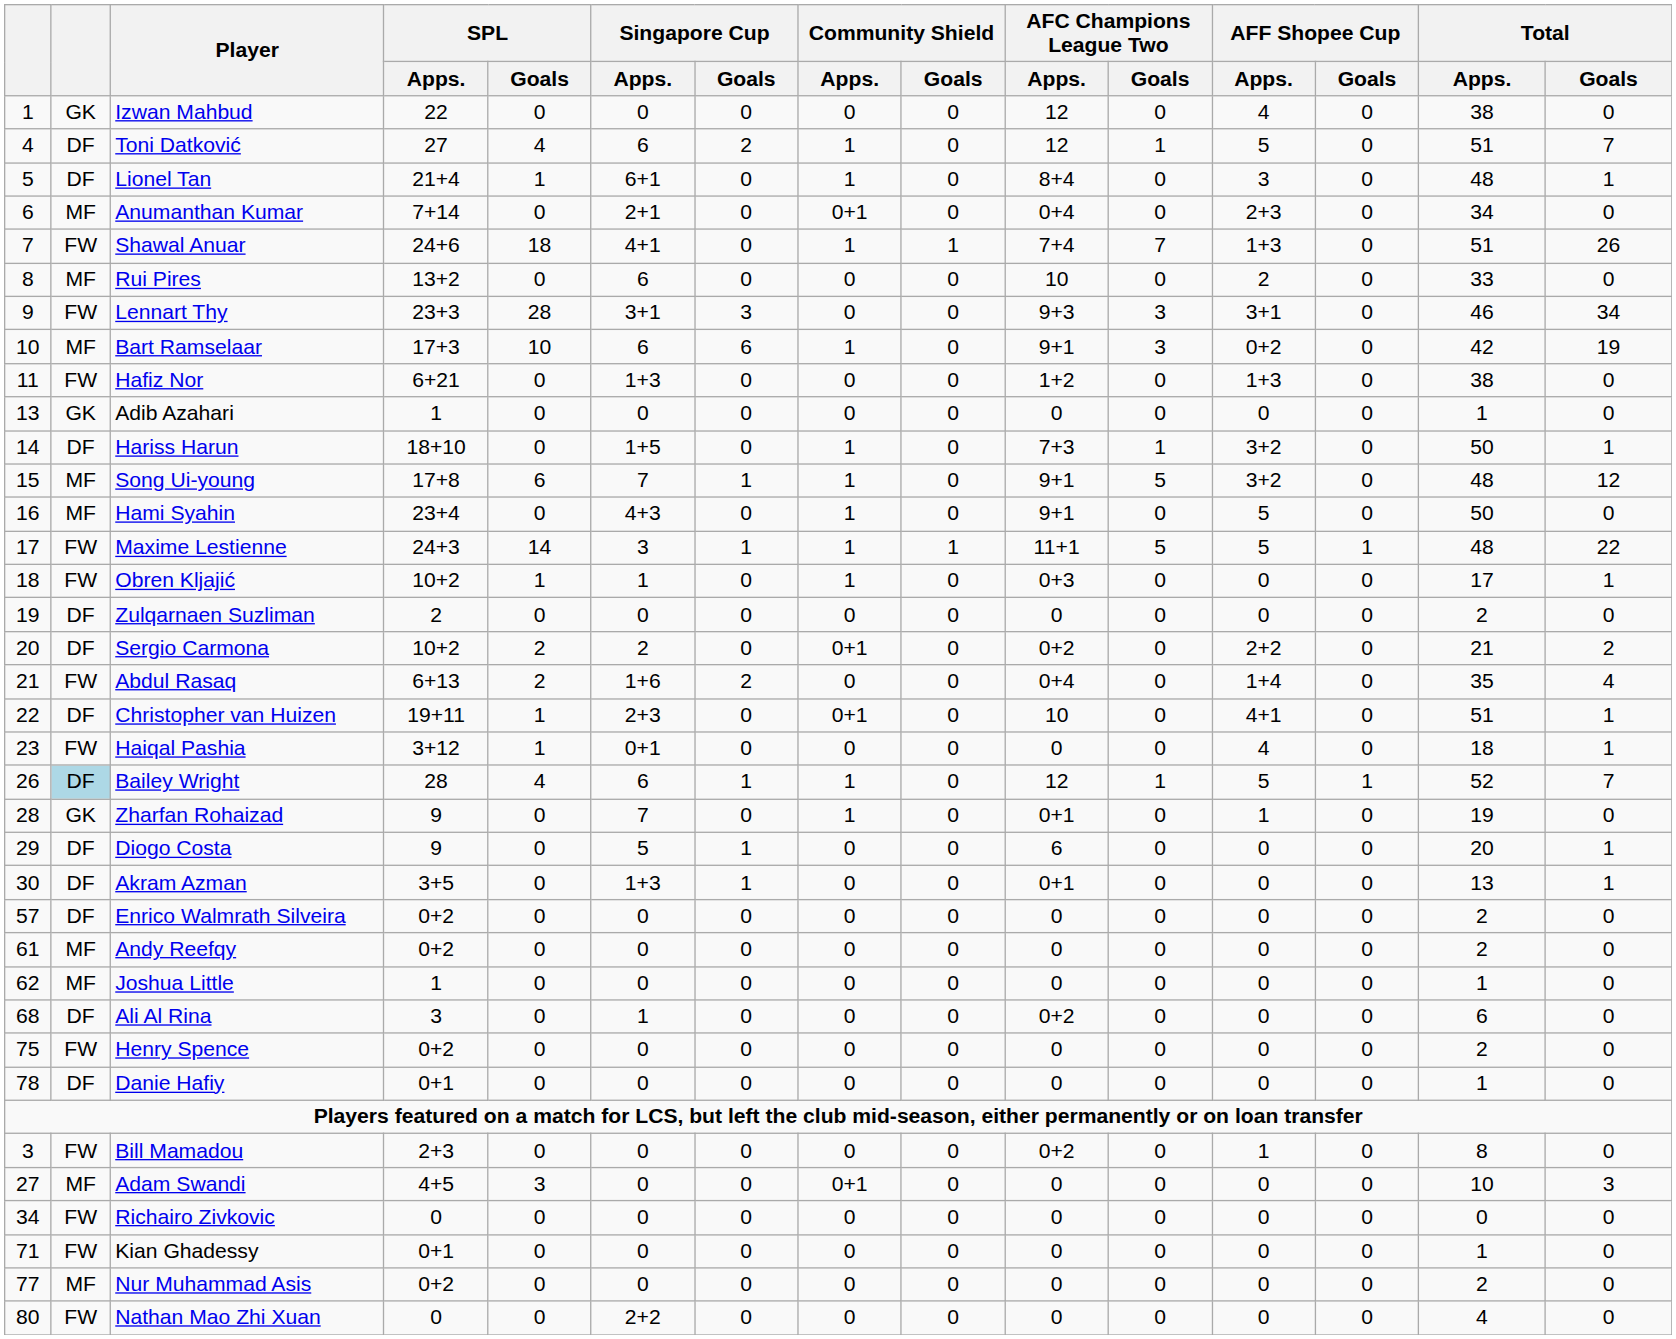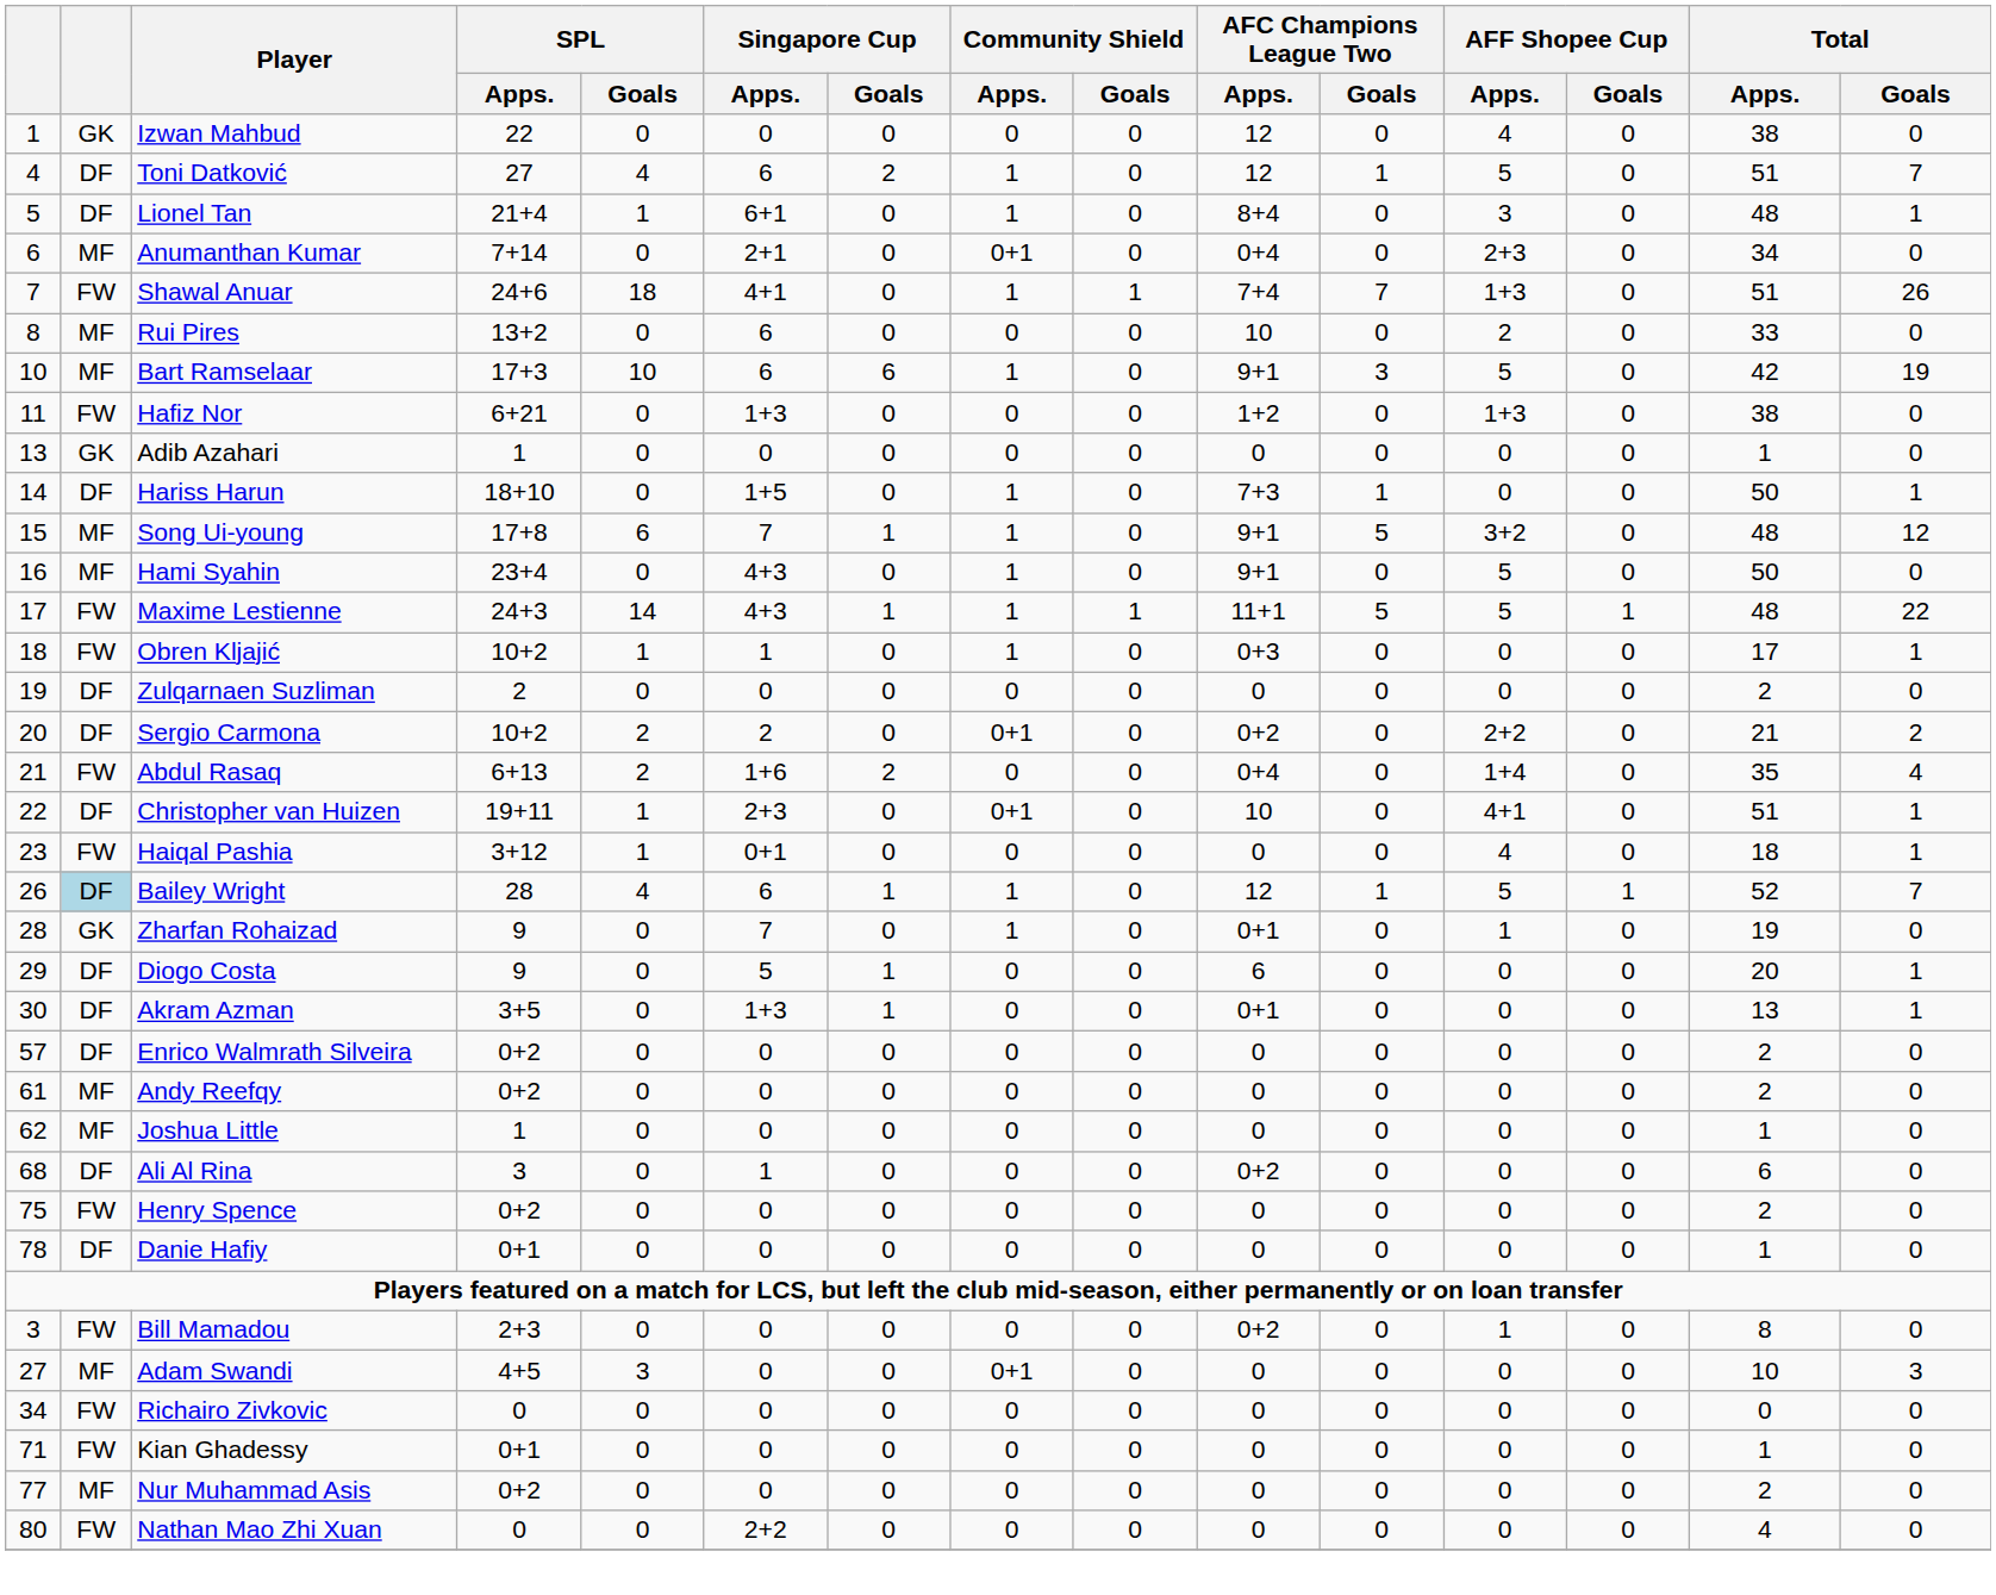 <table class="wikitable" style="text-align:center; font-size:100%; width:100%;">
 <tr>
 <th rowspan=2></th>
 <th rowspan=2></th>
 <th rowspan=2 width="200">Player</th>
 <th colspan=2 width="105">SPL</th>
 <th colspan=2 width="105">Singapore Cup</th>
 <th colspan=2 width="105">Community Shield</th>
 <th colspan=2 width="105">AFC Champions League Two </th>
 <th colspan=2 width="105">AFF  Shopee Cup</th>
 <th colspan=2 width="130">Total</th>
 </tr>
 <tr>
 <th>Apps.</th>
 <th> Goals</th>
 <th>Apps.</th>
 <th> Goals</th>
 <th>Apps.</th>
 <th> Goals</th>
 <th>Apps.</th>
 <th> Goals</th>
 <th>Apps.</th>
 <th> Goals</th>
 <th>Apps.</th>
 <th> Goals</th>
 </tr>
 <tr>
 <td>1</td>
 <td>GK</td>
 <td align="left"> <a href='#'>Izwan Mahbud</a></td>
 <td>22</td>
 <td>0</td>
 <td>0</td>
 <td>0</td>
 <td>0</td>
 <td>0</td>
 <td>12</td>
 <td>0</td>
 <td>4</td>
 <td>0</td>
 <td>38</td>
 <td>0</td>
 </tr>
 <tr>
 <td>4</td>
 <td>DF</td>
 <td align="left"> <a href='#'>Toni Datković</a></td>
 <td>27</td>
 <td>4</td>
 <td>6</td>
 <td>2</td>
 <td>1</td>
 <td>0</td>
 <td>12</td>
 <td>1</td>
 <td>5</td>
 <td>0</td>
 <td>51</td>
 <td>7</td>
 </tr>
 <tr>
 <td>5</td>
 <td>DF</td>
 <td align="left"> <a href='#'>Lionel Tan</a></td>
 <td>21+4</td>
 <td>1</td>
 <td>6+1</td>
 <td>0</td>
 <td>1</td>
 <td>0</td>
 <td>8+4</td>
 <td>0</td>
 <td>3</td>
 <td>0</td>
 <td>48</td>
 <td>1</td>
 </tr>
 <tr>
 <td>6</td>
 <td>MF</td>
 <td align="left"> <a href='#'>Anumanthan Kumar</a></td>
 <td>7+14</td>
 <td>0</td>
 <td>2+1</td>
 <td>0</td>
 <td>0+1</td>
 <td>0</td>
 <td>0+4</td>
 <td>0</td>
 <td>2+3</td>
 <td>0</td>
 <td>34</td>
 <td>0</td>
 </tr>
 <tr>
 <td>7</td>
 <td>FW</td>
 <td align="left"> <a href='#'>Shawal Anuar</a></td>
 <td>24+6</td>
 <td>18</td>
 <td>4+1</td>
 <td>0</td>
 <td>1</td>
 <td>1</td>
 <td>7+4</td>
 <td>7</td>
 <td>1+3</td>
 <td>0</td>
 <td>51</td>
 <td>26</td>
 </tr>
 <tr>
 <td>8</td>
 <td>MF</td>
 <td align="left"> <a href='#'>Rui Pires</a></td>
 <td>13+2</td>
 <td>0</td>
 <td>6</td>
 <td>0</td>
 <td>0</td>
 <td>0</td>
 <td>10</td>
 <td>0</td>
 <td>2</td>
 <td>0</td>
 <td>33</td>
 <td>0</td>
 </tr>
 <tr>
-<td>9</td>
-<td>FW</td>
-<td align="left"> <a href='#'>Lennart Thy</a></td>
-<td>23+3</td>
-<td>28</td>
-<td>3+1</td>
-<td>3</td>
-<td>0</td>
-<td>0</td>
-<td>9+3</td>
-<td>3</td>
-<td>3+1</td>
-<td>0</td>
-<td>46</td>
-<td>34</td>
-</tr>
-<tr>
 <td>10</td>
 <td>MF</td>
 <td align="left"> <a href='#'>Bart Ramselaar</a></td>
 <td>17+3</td>
 <td>10</td>
 <td>6</td>
 <td>6</td>
 <td>1</td>
 <td>0</td>
 <td>9+1</td>
 <td>3</td>
-<td>0+2</td>
+<td>5</td>
 <td>0</td>
 <td>42</td>
 <td>19</td>
 </tr>
 <tr>
 <td>11</td>
 <td>FW</td>
 <td align="left"> <a href='#'>Hafiz Nor</a></td>
 <td>6+21</td>
 <td>0</td>
 <td>1+3</td>
 <td>0</td>
 <td>0</td>
 <td>0</td>
 <td>1+2</td>
 <td>0</td>
 <td>1+3</td>
 <td>0</td>
 <td>38</td>
 <td>0</td>
 </tr>
 <tr>
 <td>13</td>
 <td>GK</td>
 <td align="left"> Adib Azahari</td>
 <td>1</td>
 <td>0</td>
 <td>0</td>
 <td>0</td>
 <td>0</td>
 <td>0</td>
 <td>0</td>
 <td>0</td>
 <td>0</td>
 <td>0</td>
 <td>1</td>
 <td>0</td>
 </tr>
 <tr>
 <td>14</td>
 <td>DF</td>
 <td align="left"> <a href='#'>Hariss Harun</a></td>
 <td>18+10</td>
 <td>0</td>
 <td>1+5</td>
 <td>0</td>
 <td>1</td>
 <td>0</td>
 <td>7+3</td>
 <td>1</td>
-<td>3+2</td>
+<td>0</td>
 <td>0</td>
 <td>50</td>
 <td>1</td>
 </tr>
 <tr>
 <td>15</td>
 <td>MF</td>
 <td align="left"> <a href='#'>Song Ui-young</a></td>
 <td>17+8</td>
 <td>6</td>
 <td>7</td>
 <td>1</td>
 <td>1</td>
 <td>0</td>
 <td>9+1</td>
 <td>5</td>
 <td>3+2</td>
 <td>0</td>
 <td>48</td>
 <td>12</td>
 </tr>
 <tr>
 <td>16</td>
 <td>MF</td>
 <td align="left"> <a href='#'>Hami Syahin</a></td>
 <td>23+4</td>
 <td>0</td>
 <td>4+3</td>
 <td>0</td>
 <td>1</td>
 <td>0</td>
 <td>9+1</td>
 <td>0</td>
 <td>5</td>
 <td>0</td>
 <td>50</td>
 <td>0</td>
 </tr>
 <tr>
 <td>17</td>
 <td>FW</td>
 <td align="left"> <a href='#'>Maxime Lestienne</a></td>
 <td>24+3</td>
 <td>14</td>
-<td>3</td>
+<td>4+3</td>
 <td>1</td>
 <td>1</td>
 <td>1</td>
 <td>11+1</td>
 <td>5</td>
 <td>5</td>
 <td>1</td>
 <td>48</td>
 <td>22</td>
 </tr>
 <tr>
 <td>18</td>
 <td>FW</td>
 <td align="left">  <a href='#'>Obren Kljajić</a></td>
 <td>10+2</td>
 <td>1</td>
 <td>1</td>
 <td>0</td>
 <td>1</td>
 <td>0</td>
 <td>0+3</td>
 <td>0</td>
 <td>0</td>
 <td>0</td>
 <td>17</td>
 <td>1</td>
 </tr>
 <tr>
 <td>19</td>
 <td>DF</td>
 <td align="left"> <a href='#'>Zulqarnaen Suzliman</a></td>
 <td>2</td>
 <td>0</td>
 <td>0</td>
 <td>0</td>
 <td>0</td>
 <td>0</td>
 <td>0</td>
 <td>0</td>
 <td>0</td>
 <td>0</td>
 <td>2</td>
 <td>0</td>
 </tr>
 <tr>
 <td>20</td>
 <td>DF</td>
 <td align="left"> <a href='#'>Sergio Carmona</a></td>
 <td>10+2</td>
 <td>2</td>
 <td>2</td>
 <td>0</td>
 <td>0+1</td>
 <td>0</td>
 <td>0+2</td>
 <td>0</td>
 <td>2+2</td>
 <td>0</td>
 <td>21</td>
 <td>2</td>
 </tr>
 <tr>
 <td>21</td>
 <td>FW</td>
 <td align="left">  <a href='#'>Abdul Rasaq</a></td>
 <td>6+13</td>
 <td>2</td>
 <td>1+6</td>
 <td>2</td>
 <td>0</td>
 <td>0</td>
 <td>0+4</td>
 <td>0</td>
 <td>1+4</td>
 <td>0</td>
 <td>35</td>
 <td>4</td>
 </tr>
 <tr>
 <td>22</td>
 <td>DF</td>
 <td align="left"> <a href='#'>Christopher van Huizen</a></td>
 <td>19+11</td>
 <td>1</td>
 <td>2+3</td>
 <td>0</td>
 <td>0+1</td>
 <td>0</td>
 <td>10</td>
 <td>0</td>
 <td>4+1</td>
 <td>0</td>
 <td>51</td>
 <td>1</td>
 </tr>
 <tr>
 <td>23</td>
 <td>FW</td>
 <td align="left"> <a href='#'>Haiqal Pashia</a></td>
 <td>3+12</td>
 <td>1</td>
 <td>0+1</td>
 <td>0</td>
 <td>0</td>
 <td>0</td>
 <td>0</td>
 <td>0</td>
 <td>4</td>
 <td>0</td>
 <td>18</td>
 <td>1</td>
 </tr>
 <tr>
 <td>26</td>
 <td style="background: lightblue;">DF</td>
 <td align="left"> <a href='#'>Bailey Wright</a></td>
 <td>28</td>
 <td>4</td>
 <td>6</td>
 <td>1</td>
 <td>1</td>
 <td>0</td>
 <td>12</td>
 <td>1</td>
 <td>5</td>
 <td>1</td>
 <td>52</td>
 <td>7</td>
 </tr>
 <tr>
 <td>28</td>
 <td>GK</td>
 <td align="left"> <a href='#'>Zharfan Rohaizad</a></td>
 <td>9</td>
 <td>0</td>
 <td>7</td>
 <td>0</td>
 <td>1</td>
 <td>0</td>
 <td>0+1</td>
 <td>0</td>
 <td>1</td>
 <td>0</td>
 <td>19</td>
 <td>0</td>
 </tr>
 <tr>
 <td>29</td>
 <td>DF</td>
 <td align="left"> <a href='#'>Diogo Costa</a></td>
 <td>9</td>
 <td>0</td>
 <td>5</td>
 <td>1</td>
 <td>0</td>
 <td>0</td>
 <td>6</td>
 <td>0</td>
 <td>0</td>
 <td>0</td>
 <td>20</td>
 <td>1</td>
 </tr>
 <tr>
 <td>30</td>
 <td>DF</td>
 <td align="left"> <a href='#'>Akram Azman</a></td>
 <td>3+5</td>
 <td>0</td>
 <td>1+3</td>
 <td>1</td>
 <td>0</td>
 <td>0</td>
 <td>0+1</td>
 <td>0</td>
 <td>0</td>
 <td>0</td>
 <td>13</td>
 <td>1</td>
 </tr>
 <tr>
 <td>57</td>
 <td>DF</td>
 <td align="left"> <a href='#'>Enrico Walmrath Silveira</a></td>
 <td>0+2</td>
 <td>0</td>
 <td>0</td>
 <td>0</td>
 <td>0</td>
 <td>0</td>
 <td>0</td>
 <td>0</td>
 <td>0</td>
 <td>0</td>
 <td>2</td>
 <td>0</td>
 </tr>
 <tr>
 <td>61</td>
 <td>MF</td>
 <td align="left"> <a href='#'>Andy Reefqy</a></td>
 <td>0+2</td>
 <td>0</td>
 <td>0</td>
 <td>0</td>
 <td>0</td>
 <td>0</td>
 <td>0</td>
 <td>0</td>
 <td>0</td>
 <td>0</td>
 <td>2</td>
 <td>0</td>
 </tr>
 <tr>
 <td>62</td>
 <td>MF</td>
 <td align="left"> <a href='#'>Joshua Little</a></td>
 <td>1</td>
 <td>0</td>
 <td>0</td>
 <td>0</td>
 <td>0</td>
 <td>0</td>
 <td>0</td>
 <td>0</td>
 <td>0</td>
 <td>0</td>
 <td>1</td>
 <td>0</td>
 </tr>
 <tr>
 <td>68</td>
 <td>DF</td>
 <td align="left"> <a href='#'>Ali Al Rina</a></td>
 <td>3</td>
 <td>0</td>
 <td>1</td>
 <td>0</td>
 <td>0</td>
 <td>0</td>
 <td>0+2</td>
 <td>0</td>
 <td>0</td>
 <td>0</td>
 <td>6</td>
 <td>0</td>
 </tr>
 <tr>
 <td>75</td>
 <td>FW</td>
 <td align="left"> <a href='#'>Henry Spence</a></td>
 <td>0+2</td>
 <td>0</td>
 <td>0</td>
 <td>0</td>
 <td>0</td>
 <td>0</td>
 <td>0</td>
 <td>0</td>
 <td>0</td>
 <td>0</td>
 <td>2</td>
 <td>0</td>
 </tr>
 <tr>
 <td>78</td>
 <td>DF</td>
 <td align="left"> <a href='#'>Danie Hafiy</a></td>
 <td>0+1</td>
 <td>0</td>
 <td>0</td>
 <td>0</td>
 <td>0</td>
 <td>0</td>
 <td>0</td>
 <td>0</td>
 <td>0</td>
 <td>0</td>
 <td>1</td>
 <td>0</td>
 </tr>
 <tr>
 <td colspan="15"><strong>Players featured on a match for LCS, but left the club mid-season, either permanently or on loan transfer</strong></td>
 </tr>
 <tr>
 <td>3</td>
 <td>FW</td>
 <td align="left"> <a href='#'>Bill Mamadou</a></td>
 <td>2+3</td>
 <td>0</td>
 <td>0</td>
 <td>0</td>
 <td>0</td>
 <td>0</td>
 <td>0+2</td>
 <td>0</td>
 <td>1</td>
 <td>0</td>
 <td>8</td>
 <td>0</td>
 </tr>
 <tr>
 <td>27</td>
 <td>MF</td>
 <td align="left"> <a href='#'>Adam Swandi</a></td>
 <td>4+5</td>
 <td>3</td>
 <td>0</td>
 <td>0</td>
 <td>0+1</td>
 <td>0</td>
 <td>0</td>
 <td>0</td>
 <td>0</td>
 <td>0</td>
 <td>10</td>
 <td>3</td>
 </tr>
 <tr>
 <td>34</td>
 <td>FW</td>
 <td align="left"> <a href='#'>Richairo Zivkovic</a></td>
 <td>0</td>
 <td>0</td>
 <td>0</td>
 <td>0</td>
 <td>0</td>
 <td>0</td>
 <td>0</td>
 <td>0</td>
 <td>0</td>
 <td>0</td>
 <td>0</td>
 <td>0</td>
 </tr>
 <tr>
 <td>71</td>
 <td>FW</td>
 <td align="left"> Kian Ghadessy</td>
 <td>0+1</td>
 <td>0</td>
 <td>0</td>
 <td>0</td>
 <td>0</td>
 <td>0</td>
 <td>0</td>
 <td>0</td>
 <td>0</td>
 <td>0</td>
 <td>1</td>
 <td>0</td>
 </tr>
 <tr>
 <td>77</td>
 <td>MF</td>
 <td align="left"> <a href='#'>Nur Muhammad Asis</a></td>
 <td>0+2</td>
 <td>0</td>
 <td>0</td>
 <td>0</td>
 <td>0</td>
 <td>0</td>
 <td>0</td>
 <td>0</td>
 <td>0</td>
 <td>0</td>
 <td>2</td>
 <td>0</td>
 </tr>
 <tr>
 <td>80</td>
 <td>FW</td>
 <td align="left"> <a href='#'>Nathan Mao Zhi Xuan</a></td>
 <td>0</td>
 <td>0</td>
 <td>2+2</td>
 <td>0</td>
 <td>0</td>
 <td>0</td>
 <td>0</td>
 <td>0</td>
 <td>0</td>
 <td>0</td>
 <td>4</td>
 <td>0</td>
 </tr>
 <tr>
 </tr>
 <tr>
 </tr>
 </table>
